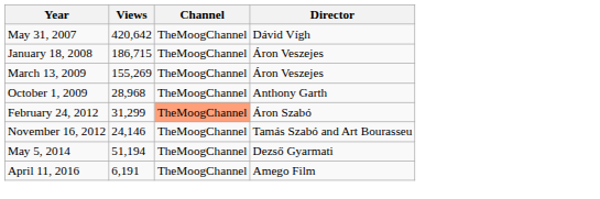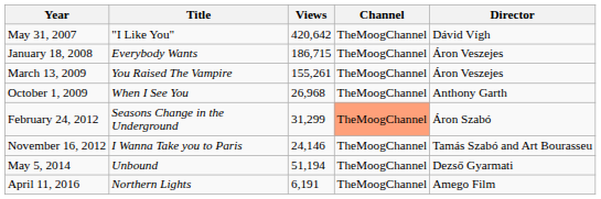 <table class="wikitable">
 <tr>
 <th>Year</th>
+<th style="width:225px;">Title</th>
 <th>Views</th>
 <th>Channel</th>
 <th>Director</th>
 </tr>
 <tr>
 <td>May 31, 2007</td>
+<td>"I Like You"</td>
 <td>420,642</td>
 <td>TheMoogChannel</td>
 <td>Dávid Vígh</td>
 </tr>
 <tr>
 <td>January 18, 2008</td>
+<td><em>Everybody Wants</em></td>
 <td>186,715</td>
 <td>TheMoogChannel</td>
 <td>Áron Veszejes</td>
 </tr>
 <tr>
 <td>March 13, 2009</td>
-<td>155,269</td>
+<td><em>You Raised The Vampire</em></td>
+<td>155,261</td>
 <td>TheMoogChannel</td>
 <td>Áron Veszejes</td>
 </tr>
 <tr>
 <td>October 1, 2009</td>
-<td>28,968</td>
+<td><em>When I See You</em></td>
+<td>26,968</td>
 <td>TheMoogChannel</td>
 <td>Anthony Garth</td>
 </tr>
 <tr>
 <td>February 24, 2012</td>
+<td><em>Seasons Change in the Underground</em></td>
 <td>31,299</td>
 <td style="background: lightsalmon;">TheMoogChannel</td>
 <td>Áron Szabó</td>
 </tr>
 <tr>
 <td>November 16, 2012</td>
+<td><em>I Wanna Take you to Paris</em></td>
 <td>24,146</td>
 <td>TheMoogChannel</td>
 <td>Tamás Szabó and Art Bourasseu</td>
 </tr>
 <tr>
 <td>May 5, 2014</td>
+<td><em>Unbound</em></td>
 <td>51,194</td>
 <td>TheMoogChannel</td>
 <td>Dezső Gyarmati</td>
 </tr>
 <tr>
 <td>April 11, 2016</td>
+<td><em>Northern Lights</em></td>
 <td>6,191</td>
 <td>TheMoogChannel</td>
 <td>Amego Film</td>
 </tr>
 </table>
